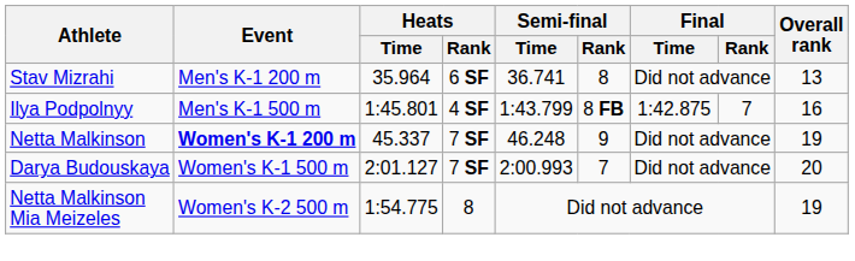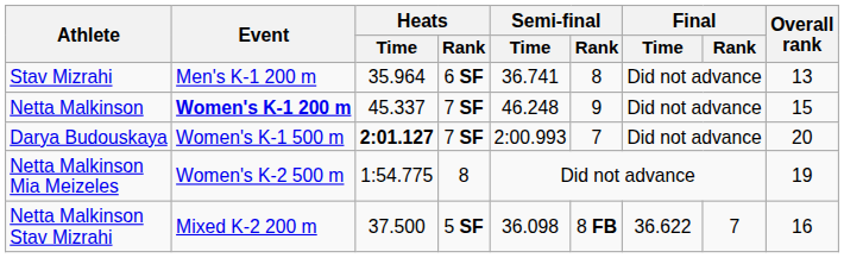 <table class=wikitable style=font-size:90%;text-align:center>
 <tr>
 <th rowspan=2>Athlete</th>
 <th rowspan=2>Event</th>
 <th colspan=2>Heats</th>
 <th colspan=2>Semi-final</th>
 <th colspan=2>Final</th>
 <th rowspan=2>Overall<br>rank</th>
 </tr>
 <tr style=font-size:95%>
 <th>Time</th>
 <th>Rank</th>
 <th>Time</th>
 <th>Rank</th>
 <th>Time</th>
 <th>Rank</th>
 </tr>
 <tr>
 <td align=left><a href='#'>Stav Mizrahi</a></td>
 <td align=left><a href='#'>Men's K-1 200 m</a></td>
 <td>35.964</td>
 <td>6 <strong>SF</strong></td>
 <td>36.741</td>
 <td>8</td>
 <td colspan=2>Did not advance</td>
 <td>13</td>
 </tr>
 <tr>
-<td align=left><a href='#'>Ilya Podpolnyy</a></td>
-<td align=left><a href='#'>Men's K-1 500 m</a></td>
-<td>1:45.801</td>
-<td>4 <strong>SF</strong></td>
-<td>1:43.799</td>
-<td>8 <strong>FB</strong></td>
-<td>1:42.875</td>
-<td>7</td>
-<td>16</td>
-</tr>
-<tr>
 <td align=left><a href='#'>Netta Malkinson</a></td>
 <td align=left><strong><a href='#'>Women's K-1 200 m</a></strong></td>
 <td>45.337</td>
 <td>7 <strong>SF</strong></td>
 <td>46.248</td>
 <td>9</td>
 <td colspan=2>Did not advance</td>
-<td>19</td>
+<td>15</td>
 </tr>
 <tr>
 <td align=left><a href='#'>Darya Budouskaya</a></td>
 <td align=left><a href='#'>Women's K-1 500 m</a></td>
-<td>2:01.127</td>
+<td><strong>2:01.127</strong></td>
 <td>7 <strong>SF</strong></td>
 <td>2:00.993</td>
 <td>7</td>
 <td colspan=2>Did not advance</td>
 <td>20</td>
 </tr>
 <tr>
 <td align=left><a href='#'>Netta Malkinson</a><br><a href='#'>Mia Meizeles</a></td>
 <td align=left><a href='#'>Women's K-2 500 m</a></td>
 <td>1:54.775</td>
 <td>8</td>
 <td colspan=4>Did not advance</td>
 <td>19</td>
 </tr>
+<tr>
+<td align=left><a href='#'>Netta Malkinson</a><br><a href='#'>Stav Mizrahi</a></td>
+<td align=left><a href='#'>Mixed K-2 200 m</a></td>
+<td>37.500</td>
+<td>5 <strong>SF</strong></td>
+<td>36.098</td>
+<td>8 <strong>FB</strong></td>
+<td>36.622</td>
+<td>7</td>
+<td>16</td>
+</tr>
 </table>
